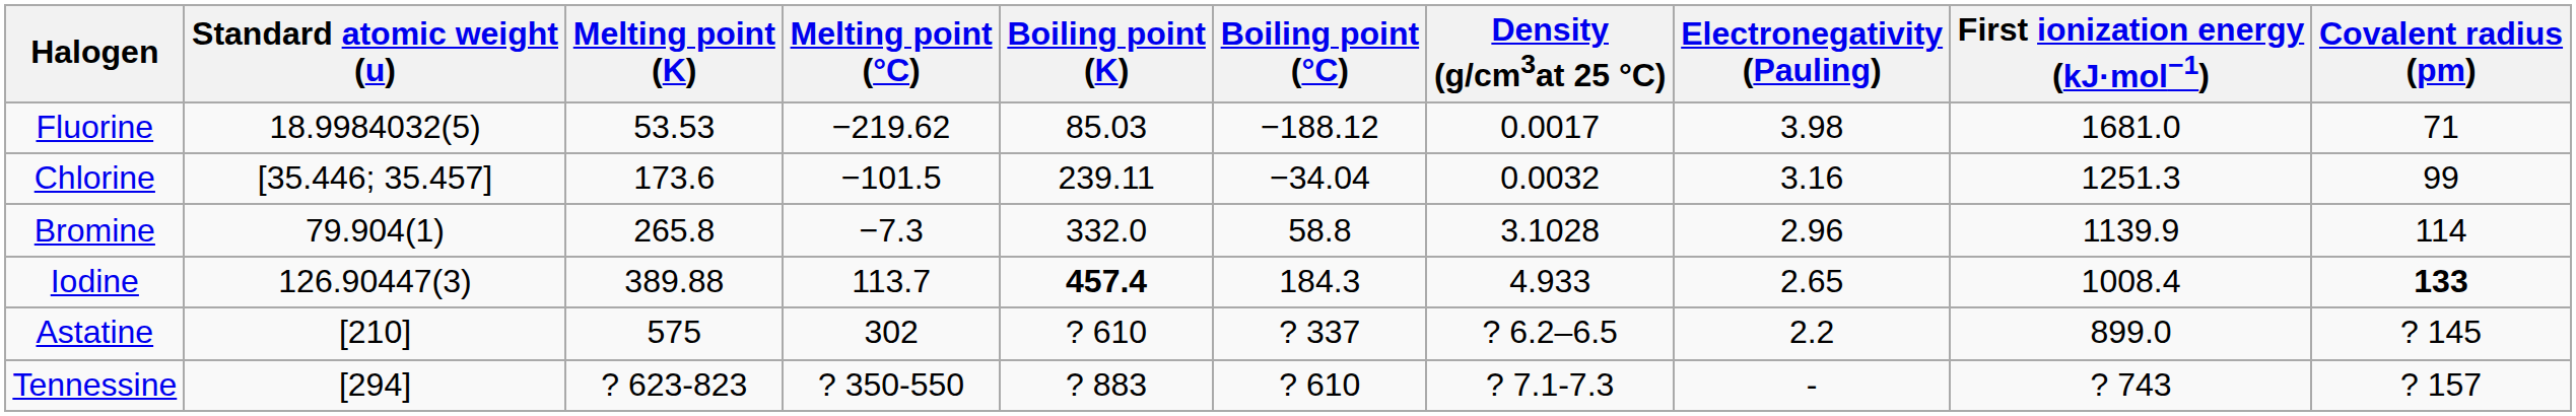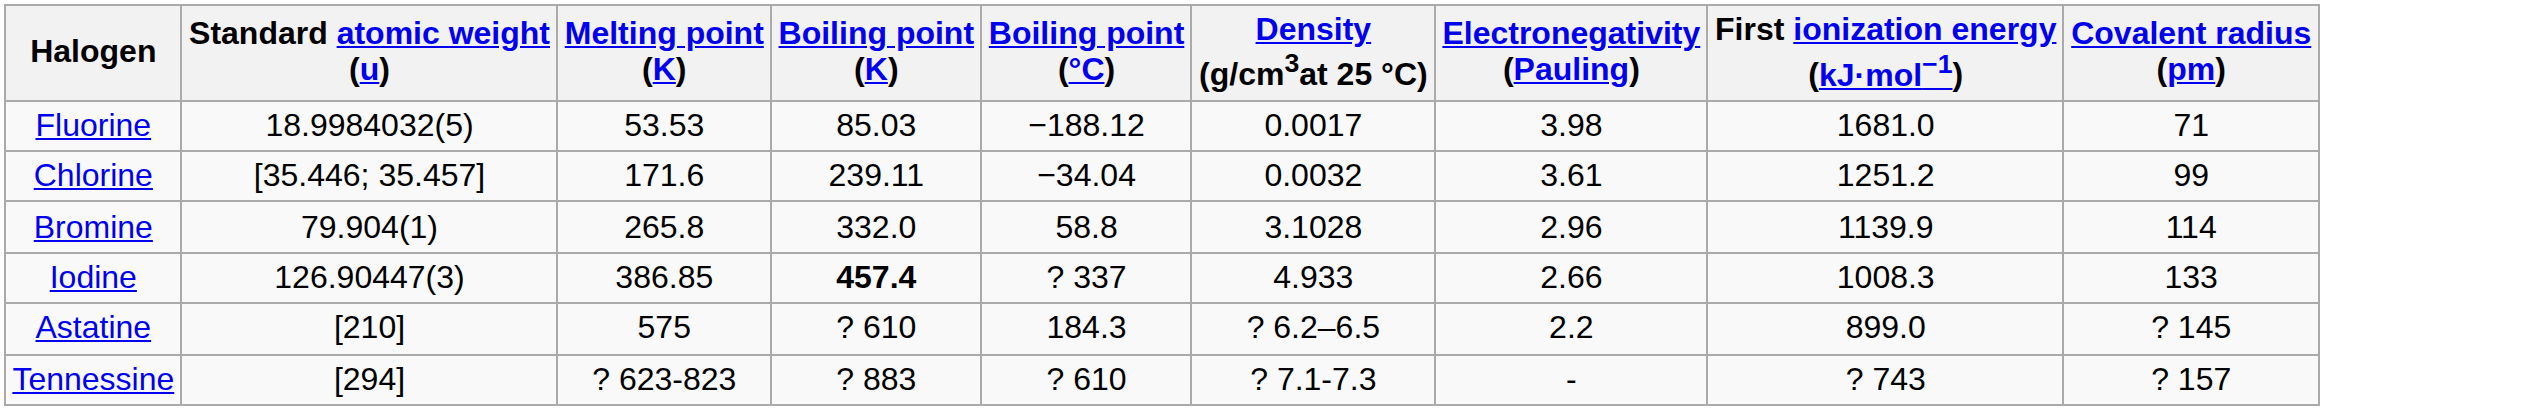 <table class="wikitable" style="text-align:center">
 <tr>
 <th>Halogen</th>
 <th>Standard <a href='#'>atomic weight</a><br>(<a href='#'>u</a>)</th>
 <th><a href='#'>Melting point</a><br>(<a href='#'>K</a>)</th>
-<th><a href='#'>Melting point</a><br>(<a href='#'>°C</a>)</th>
 <th><a href='#'>Boiling point</a><br>(<a href='#'>K</a>)</th>
 <th><a href='#'>Boiling point</a><br>(<a href='#'>°C</a>)</th>
 <th><a href='#'>Density</a><br>(g/cm<sup>3</sup>at 25 °C)</th>
 <th><a href='#'>Electronegativity</a><br>(<a href='#'>Pauling</a>)</th>
 <th>First <a href='#'>ionization energy</a><br>(<a href='#'>kJ·mol<sup>−1</sup></a>)</th>
 <th><a href='#'>Covalent radius</a><br>(<a href='#'>pm</a>)</th>
 </tr>
 <tr>
 <td><a href='#'>Fluorine</a></td>
 <td>18.9984032(5)</td>
 <td>53.53</td>
-<td>−219.62</td>
 <td>85.03</td>
 <td>−188.12</td>
 <td>0.0017</td>
 <td>3.98</td>
 <td>1681.0</td>
 <td>71</td>
 </tr>
 <tr>
 <td><a href='#'>Chlorine</a></td>
 <td>[35.446; 35.457]</td>
-<td>173.6</td>
-<td>−101.5</td>
+<td>171.6</td>
 <td>239.11</td>
 <td>−34.04</td>
 <td>0.0032</td>
-<td>3.16</td>
-<td>1251.3</td>
+<td>3.61</td>
+<td>1251.2</td>
 <td>99</td>
 </tr>
 <tr>
 <td><a href='#'>Bromine</a></td>
 <td>79.904(1)</td>
 <td>265.8</td>
-<td>−7.3</td>
 <td>332.0</td>
 <td>58.8</td>
 <td>3.1028</td>
 <td>2.96</td>
 <td>1139.9</td>
 <td>114</td>
 </tr>
 <tr>
 <td><a href='#'>Iodine</a></td>
 <td>126.90447(3)</td>
-<td>389.88</td>
-<td>113.7</td>
+<td>386.85</td>
 <td><strong>457.4</strong></td>
-<td>184.3</td>
+<td>? 337</td>
 <td>4.933</td>
-<td>2.65</td>
-<td>1008.4</td>
-<td><strong>133</strong></td>
+<td>2.66</td>
+<td>1008.3</td>
+<td>133</td>
 </tr>
 <tr>
 <td><a href='#'>Astatine</a></td>
 <td>[210]</td>
 <td>575</td>
-<td>302</td>
 <td>? 610</td>
-<td>? 337</td>
+<td>184.3</td>
 <td>? 6.2–6.5</td>
 <td>2.2</td>
 <td>899.0</td>
 <td>? 145</td>
 </tr>
 <tr>
 <td><a href='#'>Tennessine</a></td>
 <td>[294]</td>
 <td>? 623-823</td>
-<td>? 350-550</td>
 <td>? 883</td>
 <td>? 610</td>
 <td>? 7.1-7.3</td>
 <td>-</td>
 <td>? 743</td>
 <td>? 157</td>
 </tr>
 </table>
